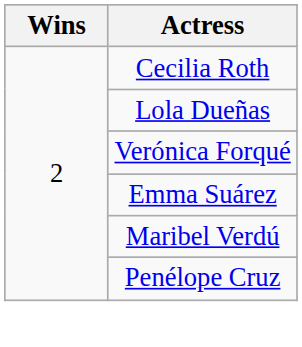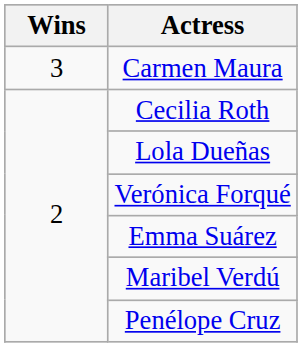 <table class="wikitable" style="text-align:center;">
 <tr>
 <th scope="col" width="55">Wins</th>
 <th scope="col" align="center">Actress</th>
+</tr>
+<tr>
+<td rowspan=1 style="text-align:center">3</td>
+<td><a href='#'>Carmen Maura</a></td>
 </tr>
 <tr>
 <td rowspan=6 style="text-align:center">2</td>
 <td><a href='#'>Cecilia Roth</a></td>
 </tr>
 <tr>
 <td><a href='#'>Lola Dueñas</a></td>
 </tr>
 <tr>
 <td><a href='#'>Verónica Forqué</a></td>
 </tr>
 <tr>
 <td><a href='#'>Emma Suárez</a></td>
 </tr>
 <tr>
 <td><a href='#'>Maribel Verdú</a></td>
 </tr>
 <tr>
 <td><a href='#'>Penélope Cruz</a></td>
 </tr>
 </table>
